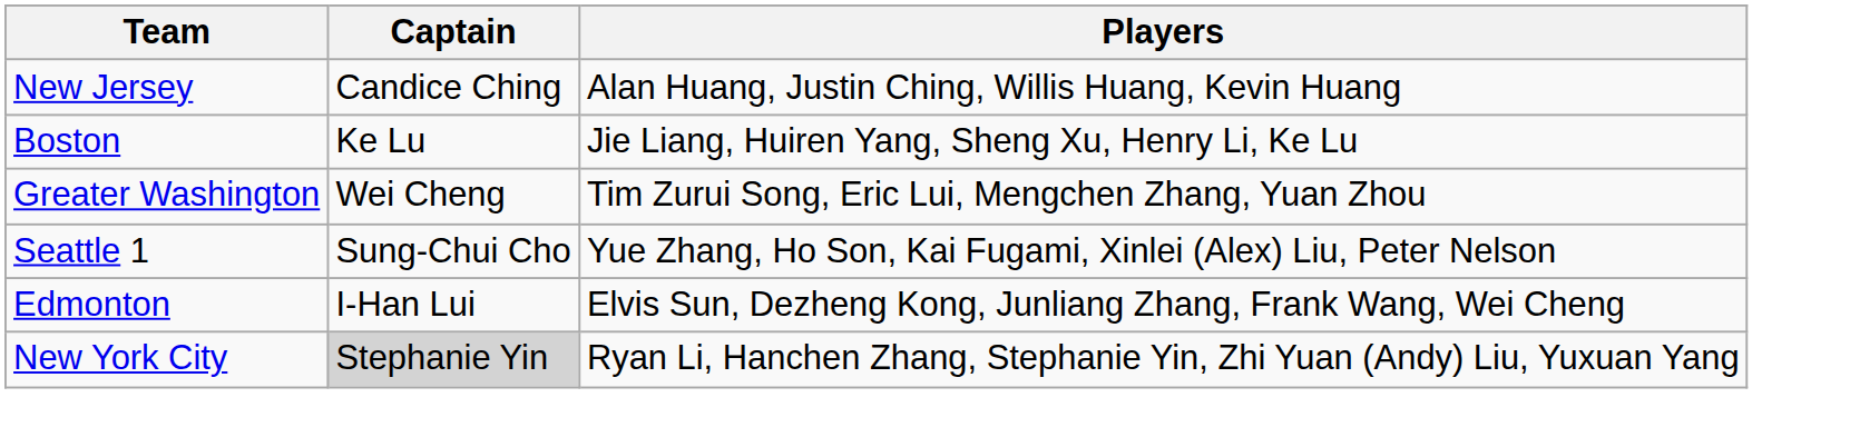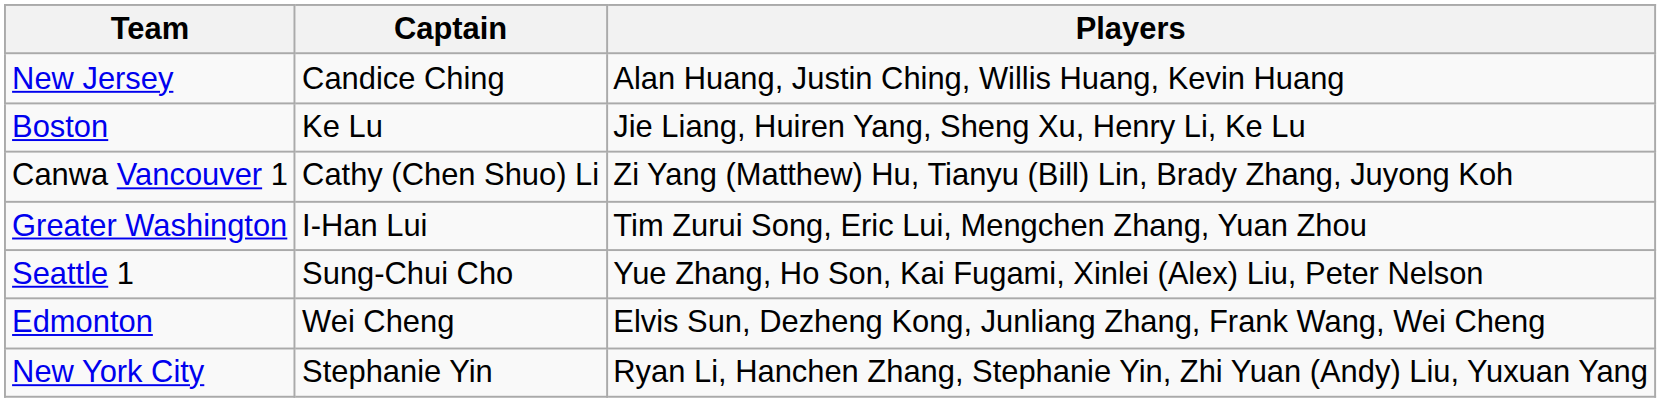 <table class="wikitable">
 <tr>
 <th>Team</th>
 <th>Captain</th>
 <th>Players</th>
 </tr>
 <tr>
 <td><a href='#'>New Jersey</a></td>
 <td>Candice Ching</td>
 <td>Alan Huang, Justin Ching, Willis Huang, Kevin Huang</td>
 </tr>
 <tr>
 <td><a href='#'>Boston</a></td>
 <td>Ke Lu</td>
 <td>Jie Liang, Huiren Yang, Sheng Xu, Henry Li, Ke Lu</td>
 </tr>
 <tr>
+<td>Canwa <a href='#'>Vancouver</a> 1</td>
+<td>Cathy (Chen Shuo) Li</td>
+<td>Zi Yang (Matthew) Hu, Tianyu (Bill) Lin, Brady Zhang, Juyong Koh</td>
+</tr>
+<tr>
 <td><a href='#'>Greater Washington</a></td>
-<td>Wei Cheng</td>
+<td>I-Han Lui</td>
 <td>Tim Zurui Song, Eric Lui, Mengchen Zhang, Yuan Zhou</td>
 </tr>
 <tr>
 <td><a href='#'>Seattle</a> 1</td>
 <td>Sung-Chui Cho</td>
 <td>Yue Zhang, Ho Son, Kai Fugami, Xinlei (Alex) Liu, Peter Nelson</td>
 </tr>
 <tr>
 <td><a href='#'>Edmonton</a></td>
-<td>I-Han Lui</td>
+<td>Wei Cheng</td>
 <td>Elvis Sun, Dezheng Kong, Junliang Zhang, Frank Wang, Wei Cheng</td>
 </tr>
 <tr>
 <td><a href='#'>New York City</a></td>
-<td style="background: lightgrey;">Stephanie Yin</td>
+<td>Stephanie Yin</td>
 <td>Ryan Li, Hanchen Zhang, Stephanie Yin, Zhi Yuan (Andy) Liu, Yuxuan Yang</td>
 </tr>
 </table>
